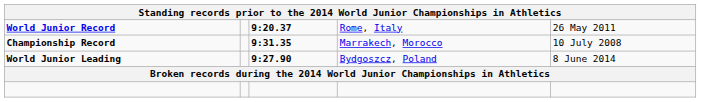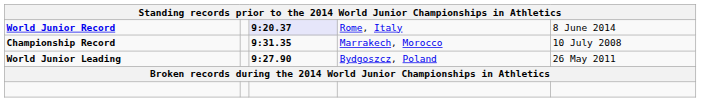 <table class="wikitable" width=75%>
 <tr>
 <th colspan="5">Standing records prior to the 2014 World Junior Championships in Athletics</th>
 </tr>
 <tr>
 <td><strong><a href='#'>World Junior Record</a></strong></td>
 <td></td>
-<td><strong>9:20.37</strong></td>
+<td style="background: lavender;"><strong>9:20.37</strong></td>
 <td><a href='#'>Rome</a>, <a href='#'>Italy</a></td>
-<td>26 May 2011</td>
+<td>8 June 2014</td>
 </tr>
 <tr>
 <td><strong>Championship Record</strong></td>
 <td></td>
 <td><strong>9:31.35</strong></td>
 <td><a href='#'>Marrakech</a>, <a href='#'>Morocco</a></td>
 <td>10 July 2008</td>
 </tr>
 <tr>
 <td><strong>World Junior Leading</strong></td>
 <td></td>
 <td><strong>9:27.90</strong></td>
 <td><a href='#'>Bydgoszcz</a>, <a href='#'>Poland</a></td>
-<td>8 June 2014</td>
+<td>26 May 2011</td>
 </tr>
 <tr>
 <th colspan="5">Broken records during the 2014 World Junior Championships in Athletics</th>
 </tr>
 <tr>
 <td> </td>
 <td></td>
 <td></td>
 <td></td>
 <td></td>
 </tr>
 </table>
